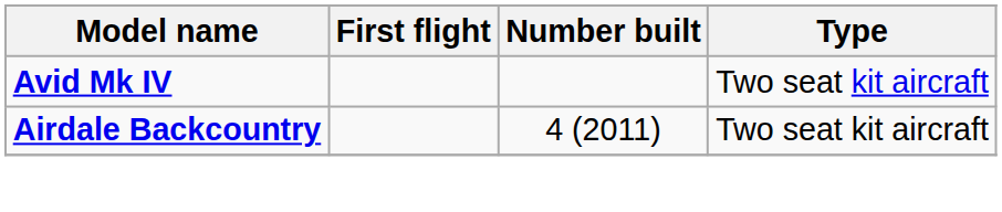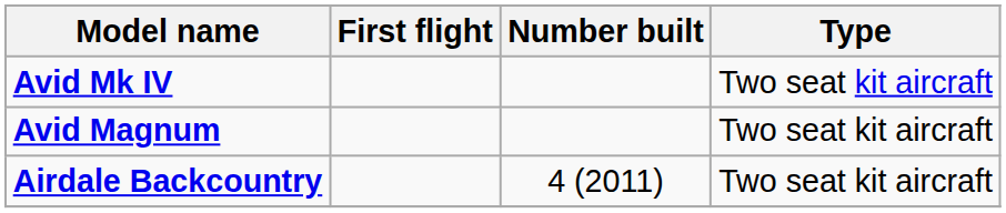 <table class="wikitable" align=center style="font-size:90%;">
 <tr>
 </tr>
 <tr style="background:#efefef;">
 <th>Model name</th>
 <th>First flight</th>
 <th>Number built</th>
 <th>Type</th>
 </tr>
 <tr>
 <td align=left><strong><a href='#'>Avid Mk IV</a></strong></td>
 <td align=center></td>
 <td align=center></td>
 <td align=left>Two seat <a href='#'>kit aircraft</a></td>
 </tr>
 <tr>
+<td align=left><strong><a href='#'>Avid Magnum</a></strong></td>
+<td align=center></td>
+<td align=center></td>
+<td align=left>Two seat kit aircraft</td>
+</tr>
+<tr>
 <td align=left><strong><a href='#'>Airdale Backcountry</a></strong></td>
 <td align=center></td>
 <td align=center>4 (2011)</td>
 <td align=left>Two seat kit aircraft</td>
 </tr>
 <tr>
 </tr>
 </table>
